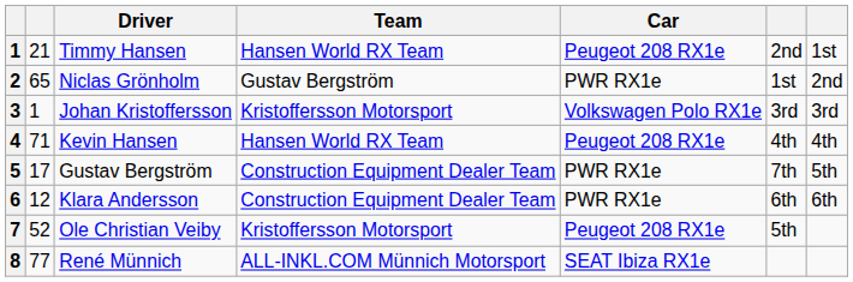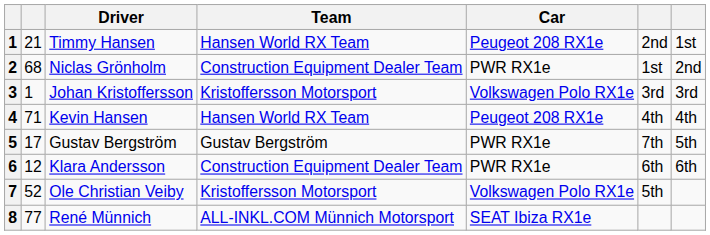 <table class="wikitable" style="font-size:95%">
 <tr>
 <th></th>
 <th></th>
 <th>Driver</th>
 <th>Team</th>
 <th>Car</th>
 <th></th>
 <th></th>
 </tr>
 <tr>
 <th>1</th>
 <td>21</td>
 <td> <a href='#'>Timmy Hansen</a></td>
 <td><a href='#'>Hansen World RX Team</a></td>
 <td><a href='#'>Peugeot 208 RX1e</a></td>
 <td>2nd</td>
 <td>1st</td>
 </tr>
 <tr>
 <th>2</th>
-<td>65</td>
+<td>68</td>
 <td> <a href='#'>Niclas Grönholm</a></td>
-<td>Gustav Bergström</td>
+<td><a href='#'>Construction Equipment Dealer Team</a></td>
 <td>PWR RX1e</td>
 <td>1st</td>
 <td>2nd</td>
 </tr>
 <tr>
 <th>3</th>
 <td>1</td>
 <td> <a href='#'>Johan Kristoffersson</a></td>
 <td><a href='#'>Kristoffersson Motorsport</a></td>
 <td><a href='#'>Volkswagen Polo RX1e</a></td>
 <td>3rd</td>
 <td>3rd</td>
 </tr>
 <tr>
 <th>4</th>
 <td>71</td>
 <td> <a href='#'>Kevin Hansen</a></td>
 <td><a href='#'>Hansen World RX Team</a></td>
 <td><a href='#'>Peugeot 208 RX1e</a></td>
 <td>4th</td>
 <td>4th</td>
 </tr>
 <tr>
 <th>5</th>
 <td>17</td>
 <td> Gustav Bergström</td>
-<td><a href='#'>Construction Equipment Dealer Team</a></td>
+<td>Gustav Bergström</td>
 <td>PWR RX1e</td>
 <td>7th</td>
 <td>5th</td>
 </tr>
 <tr>
 <th>6</th>
 <td>12</td>
 <td> <a href='#'>Klara Andersson</a></td>
 <td><a href='#'>Construction Equipment Dealer Team</a></td>
 <td>PWR RX1e</td>
 <td>6th</td>
 <td>6th</td>
 </tr>
 <tr>
 <th>7</th>
 <td>52</td>
 <td> <a href='#'>Ole Christian Veiby</a></td>
 <td><a href='#'>Kristoffersson Motorsport</a></td>
-<td><a href='#'>Peugeot 208 RX1e</a></td>
+<td><a href='#'>Volkswagen Polo RX1e</a></td>
 <td>5th</td>
 <td><strong></strong></td>
 </tr>
 <tr>
 <th>8</th>
 <td>77</td>
 <td> <a href='#'>René Münnich</a></td>
 <td><a href='#'>ALL-INKL.COM Münnich Motorsport</a></td>
 <td><a href='#'>SEAT Ibiza RX1e</a></td>
 <td><strong></strong></td>
 <td><strong></strong></td>
 </tr>
 </table>
